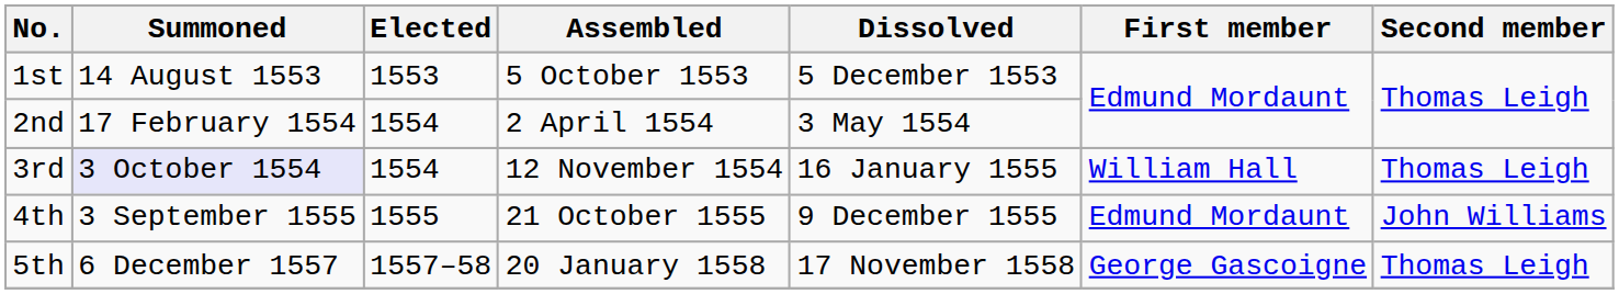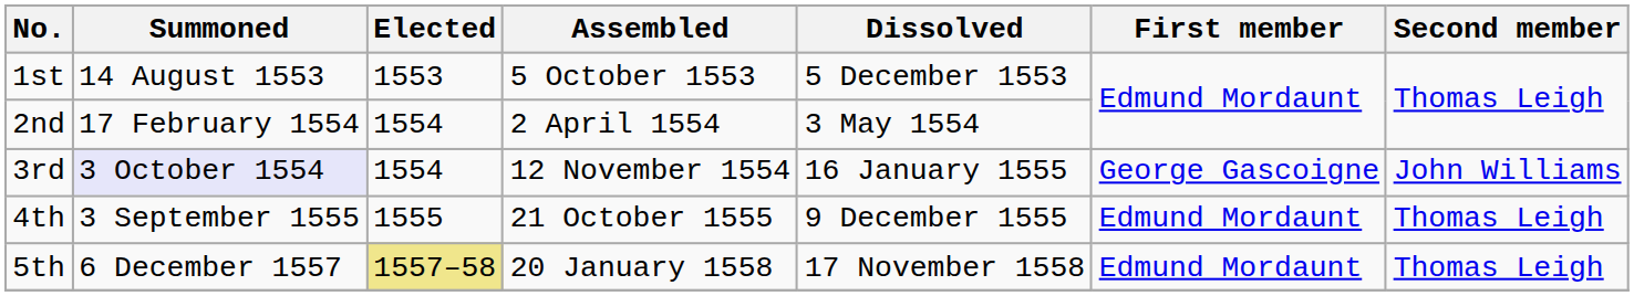 <table class="wikitable">
 <tr>
 <th>No.</th>
 <th>Summoned</th>
 <th>Elected</th>
 <th>Assembled</th>
 <th>Dissolved</th>
 <th>First member</th>
 <th>Second member</th>
 </tr>
 <tr>
 <td>1st</td>
 <td>14 August 1553</td>
 <td>1553</td>
 <td>5 October 1553</td>
 <td>5 December 1553</td>
 <td rowspan="2"><a href='#'>Edmund Mordaunt</a></td>
 <td rowspan="2"><a href='#'>Thomas Leigh</a></td>
 </tr>
 <tr>
 <td>2nd</td>
 <td>17 February 1554</td>
 <td>1554</td>
 <td>2 April 1554</td>
 <td>3 May 1554</td>
 </tr>
 <tr>
 <td>3rd</td>
 <td style="background: lavender;">3 October 1554</td>
 <td>1554</td>
 <td>12 November 1554</td>
 <td>16 January 1555</td>
-<td><a href='#'>William Hall</a></td>
-<td><a href='#'>Thomas Leigh</a></td>
+<td><a href='#'>George Gascoigne</a></td>
+<td><a href='#'>John Williams</a></td>
 </tr>
 <tr>
 <td>4th</td>
 <td>3 September 1555</td>
 <td>1555</td>
 <td>21 October 1555</td>
 <td>9 December 1555</td>
 <td><a href='#'>Edmund Mordaunt</a></td>
-<td><a href='#'>John Williams</a></td>
+<td><a href='#'>Thomas Leigh</a></td>
 </tr>
 <tr>
 <td>5th</td>
 <td>6 December 1557</td>
-<td>1557–58</td>
+<td style="background: khaki;">1557–58</td>
 <td>20 January 1558</td>
 <td>17 November 1558</td>
-<td><a href='#'>George Gascoigne</a></td>
+<td><a href='#'>Edmund Mordaunt</a></td>
 <td><a href='#'>Thomas Leigh</a></td>
 </tr>
 <tr>
 </tr>
 </table>
